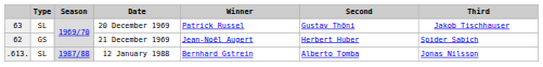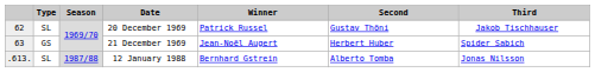 <table class="wikitable" style="background:#fff; font-size:86%; line-height:16px; border:grey solid 1px; border-collapse:collapse;">
 <tr>
 <th style="background-color: #ccc;" width="23"></th>
 <th style="background-color: #ccc;" width="30">Type</th>
 <th style="background-color: #ccc;" width="55">Season</th>
 <th style="background:#ccc;" width="125">Date</th>
 <th style="background:#ccc;" width="175">Winner</th>
 <th style="background:#ccc;" width="175">Second</th>
 <th style="background:#ccc;" width="175">Third</th>
 </tr>
 <tr>
-<td align=center bgcolor="#EFEFEF">63</td>
+<td align=center bgcolor="#EFEFEF">62</td>
 <td align=center>SL</td>
 <td bgcolor=gainsboro align=center rowspan=2><a href='#'>1969/70</a></td>
 <td align=right>20 December 1969  </td>
 <td> <a href='#'>Patrick Russel</a></td>
 <td> <a href='#'>Gustav Thöni</a></td>
 <td>   <a href='#'>Jakob Tischhauser</a></td>
 </tr>
 <tr>
-<td align=center bgcolor="#EFEFEF">62</td>
+<td align=center bgcolor="#EFEFEF">63</td>
 <td align=center>GS</td>
 <td align=right>21 December 1969  </td>
 <td> <a href='#'>Jean-Noël Augert</a></td>
 <td> <a href='#'>Herbert Huber</a></td>
 <td> <a href='#'>Spider Sabich</a></td>
 </tr>
 <tr>
 <td align=center bgcolor="#EFEFEF">.613.</td>
 <td align=center>SL</td>
 <td bgcolor=gainsboro align=center><a href='#'>1987/88</a></td>
 <td align=right>12 January 1988  </td>
 <td> <a href='#'>Bernhard Gstrein</a></td>
 <td> <a href='#'>Alberto Tomba</a></td>
 <td> <a href='#'>Jonas Nilsson</a></td>
 </tr>
 </table>
